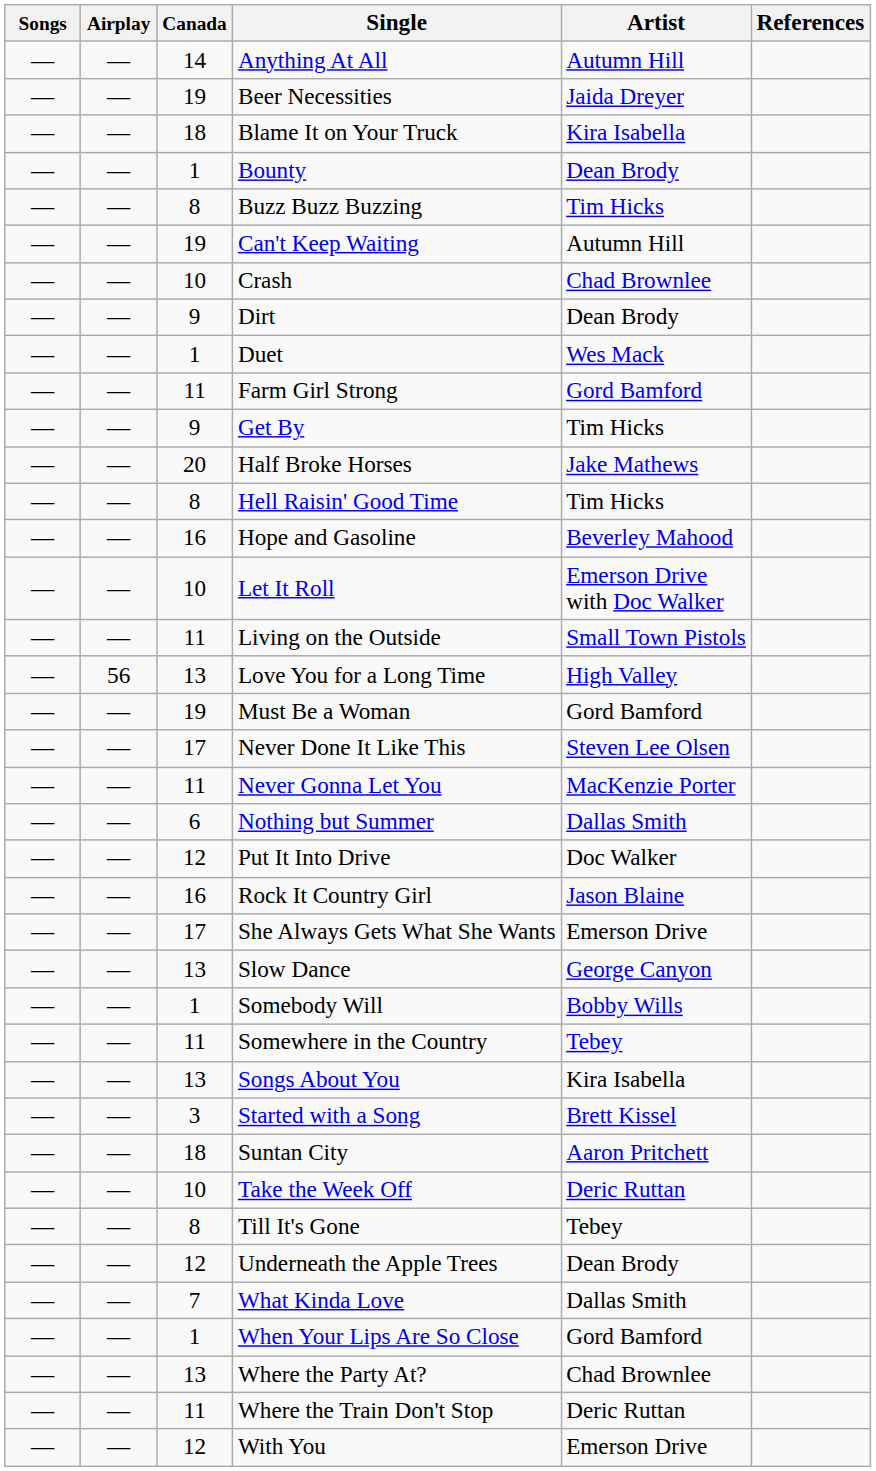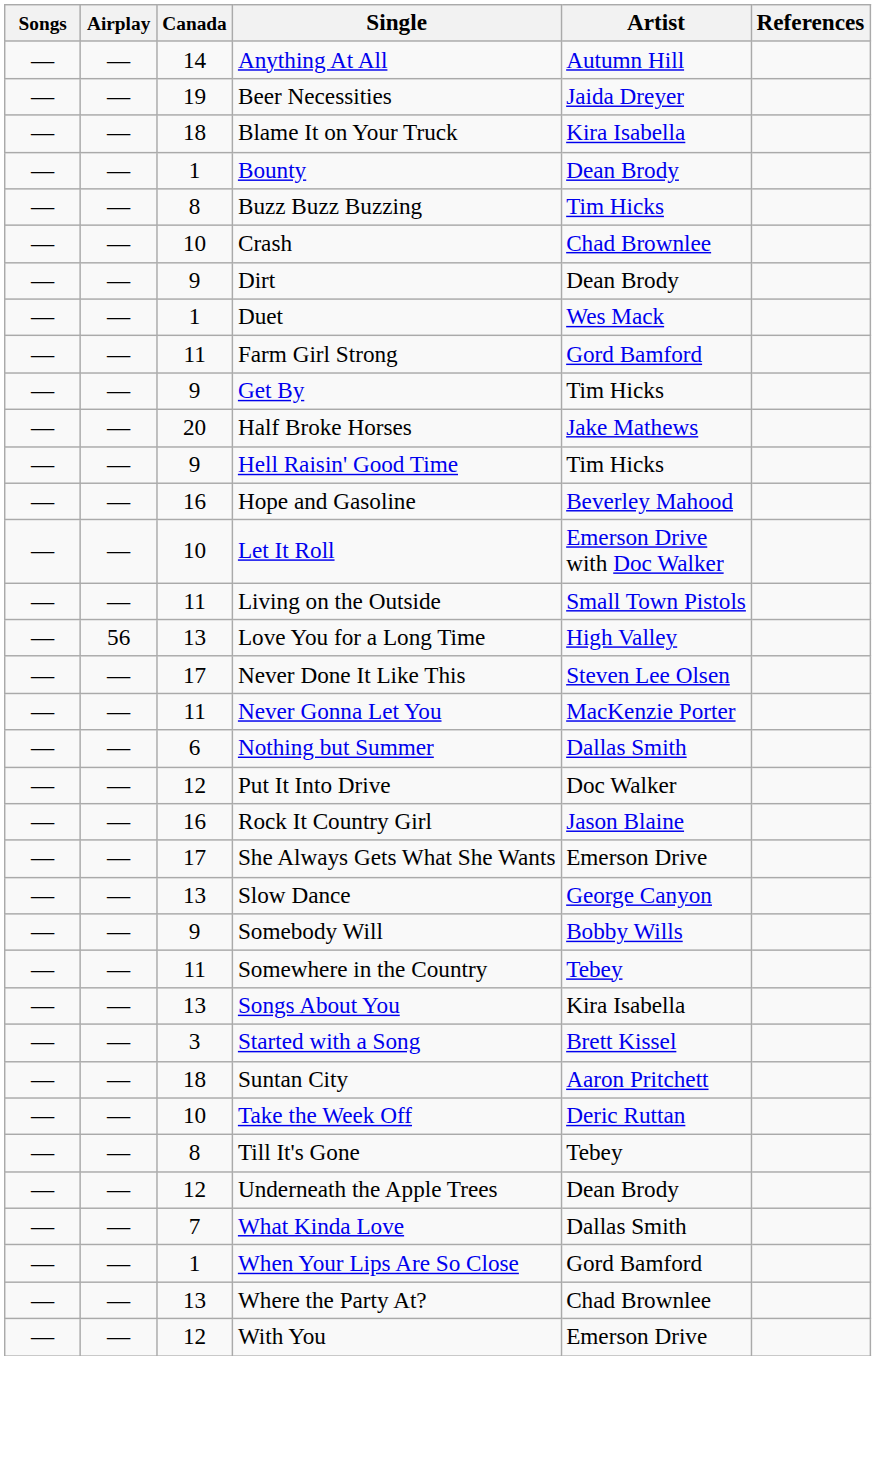 <table class="wikitable sortable">
 <tr>
 <th width=45><small>Songs</small></th>
 <th width=45><small>Airplay</small></th>
 <th width=45><small>Canada</small></th>
 <th width=auto>Single</th>
 <th width=auto>Artist</th>
 <th width=auto>References</th>
 </tr>
 <tr>
 <td align=center>—</td>
 <td align=center>—</td>
 <td align=center>14</td>
 <td><a href='#'>Anything At All</a></td>
 <td><a href='#'>Autumn Hill</a></td>
 <td></td>
 </tr>
 <tr>
 <td align=center>—</td>
 <td align=center>—</td>
 <td align=center>19</td>
 <td>Beer Necessities</td>
 <td><a href='#'>Jaida Dreyer</a></td>
 <td align=center></td>
 </tr>
 <tr>
 <td align=center>—</td>
 <td align=center>—</td>
 <td align=center>18</td>
 <td>Blame It on Your Truck</td>
 <td><a href='#'>Kira Isabella</a></td>
 <td align=center></td>
 </tr>
 <tr>
 <td align=center>—</td>
 <td align=center>—</td>
 <td align=center>1</td>
 <td><a href='#'>Bounty</a></td>
 <td><a href='#'>Dean Brody</a></td>
 <td></td>
 </tr>
 <tr>
 <td align=center>—</td>
 <td align=center>—</td>
 <td align=center>8</td>
 <td>Buzz Buzz Buzzing</td>
 <td><a href='#'>Tim Hicks</a></td>
 <td align=center></td>
 </tr>
 <tr>
 <td align=center>—</td>
 <td align=center>—</td>
-<td align=center>19</td>
-<td><a href='#'>Can't Keep Waiting</a></td>
-<td>Autumn Hill</td>
-<td></td>
-</tr>
-<tr>
-<td align=center>—</td>
-<td align=center>—</td>
 <td align=center>10</td>
 <td>Crash</td>
 <td><a href='#'>Chad Brownlee</a></td>
 <td align=center></td>
 </tr>
 <tr>
 <td align=center>—</td>
 <td align=center>—</td>
 <td align=center>9</td>
 <td>Dirt</td>
 <td>Dean Brody</td>
 <td align=center></td>
 </tr>
 <tr>
 <td align=center>—</td>
 <td align=center>—</td>
 <td align=center>1</td>
 <td>Duet</td>
 <td><a href='#'>Wes Mack</a></td>
 <td align=center></td>
 </tr>
 <tr>
 <td align=center>—</td>
 <td align=center>—</td>
 <td align=center>11</td>
 <td>Farm Girl Strong</td>
 <td><a href='#'>Gord Bamford</a></td>
 <td align=center></td>
 </tr>
 <tr>
 <td align=center>—</td>
 <td align=center>—</td>
 <td align=center>9</td>
 <td><a href='#'>Get By</a></td>
 <td>Tim Hicks</td>
 <td></td>
 </tr>
 <tr>
 <td align=center>—</td>
 <td align=center>—</td>
 <td align=center>20</td>
 <td>Half Broke Horses</td>
 <td><a href='#'>Jake Mathews</a></td>
 <td align=center></td>
 </tr>
 <tr>
 <td align=center>—</td>
 <td align=center>—</td>
-<td align=center>8</td>
+<td align=center>9</td>
 <td><a href='#'>Hell Raisin' Good Time</a></td>
 <td>Tim Hicks</td>
 <td></td>
 </tr>
 <tr>
 <td align=center>—</td>
 <td align=center>—</td>
 <td align=center>16</td>
 <td>Hope and Gasoline</td>
 <td><a href='#'>Beverley Mahood</a></td>
 <td align=center></td>
 </tr>
 <tr>
 <td align=center>—</td>
 <td align=center>—</td>
 <td align=center>10</td>
 <td><a href='#'>Let It Roll</a></td>
 <td><a href='#'>Emerson Drive</a><br>with <a href='#'>Doc Walker</a></td>
 <td></td>
 </tr>
 <tr>
 <td align=center>—</td>
 <td align=center>—</td>
 <td align=center>11</td>
 <td>Living on the Outside</td>
 <td><a href='#'>Small Town Pistols</a></td>
 <td align=center></td>
 </tr>
 <tr>
 <td align=center>—</td>
 <td align=center>56</td>
 <td align=center>13</td>
 <td>Love You for a Long Time</td>
 <td><a href='#'>High Valley</a></td>
-<td align=center></td>
-</tr>
-<tr>
-<td align=center>—</td>
-<td align=center>—</td>
-<td align=center>19</td>
-<td>Must Be a Woman</td>
-<td>Gord Bamford</td>
 <td align=center></td>
 </tr>
 <tr>
 <td align=center>—</td>
 <td align=center>—</td>
 <td align=center>17</td>
 <td>Never Done It Like This</td>
 <td><a href='#'>Steven Lee Olsen</a></td>
 <td align=center></td>
 </tr>
 <tr>
 <td align=center>—</td>
 <td align=center>—</td>
 <td align=center>11</td>
 <td><a href='#'>Never Gonna Let You</a></td>
 <td><a href='#'>MacKenzie Porter</a></td>
 <td align=center></td>
 </tr>
 <tr>
 <td align=center>—</td>
 <td align=center>—</td>
 <td align=center>6</td>
 <td><a href='#'>Nothing but Summer</a></td>
 <td><a href='#'>Dallas Smith</a></td>
 <td></td>
 </tr>
 <tr>
 <td align=center>—</td>
 <td align=center>—</td>
 <td align=center>12</td>
 <td>Put It Into Drive</td>
 <td>Doc Walker</td>
 <td align=center></td>
 </tr>
 <tr>
 <td align=center>—</td>
 <td align=center>—</td>
 <td align=center>16</td>
 <td>Rock It Country Girl</td>
 <td><a href='#'>Jason Blaine</a></td>
 <td align=center></td>
 </tr>
 <tr>
 <td align=center>—</td>
 <td align=center>—</td>
 <td align=center>17</td>
 <td>She Always Gets What She Wants</td>
 <td>Emerson Drive</td>
 <td align=center></td>
 </tr>
 <tr>
 <td align=center>—</td>
 <td align=center>—</td>
 <td align=center>13</td>
 <td>Slow Dance</td>
 <td><a href='#'>George Canyon</a></td>
 <td align=center></td>
 </tr>
 <tr>
 <td align=center>—</td>
 <td align=center>—</td>
-<td align=center>1</td>
+<td align=center>9</td>
 <td>Somebody Will</td>
 <td><a href='#'>Bobby Wills</a></td>
 <td align=center></td>
 </tr>
 <tr>
 <td align=center>—</td>
 <td align=center>—</td>
 <td align=center>11</td>
 <td>Somewhere in the Country</td>
 <td><a href='#'>Tebey</a></td>
 <td align=center></td>
 </tr>
 <tr>
 <td align=center>—</td>
 <td align=center>—</td>
 <td align=center>13</td>
 <td><a href='#'>Songs About You</a></td>
 <td>Kira Isabella</td>
 <td align=center></td>
 </tr>
 <tr>
 <td align=center>—</td>
 <td align=center>—</td>
 <td align=center>3</td>
 <td><a href='#'>Started with a Song</a></td>
 <td><a href='#'>Brett Kissel</a></td>
 <td></td>
 </tr>
 <tr>
 <td align=center>—</td>
 <td align=center>—</td>
 <td align=center>18</td>
 <td>Suntan City</td>
 <td><a href='#'>Aaron Pritchett</a></td>
 <td align=center></td>
 </tr>
 <tr>
 <td align=center>—</td>
 <td align=center>—</td>
 <td align=center>10</td>
 <td><a href='#'>Take the Week Off</a></td>
 <td><a href='#'>Deric Ruttan</a></td>
 <td></td>
 </tr>
 <tr>
 <td align=center>—</td>
 <td align=center>—</td>
 <td align=center>8</td>
 <td>Till It's Gone</td>
 <td>Tebey</td>
 <td align=center></td>
 </tr>
 <tr>
 <td align=center>—</td>
 <td align=center>—</td>
 <td align=center>12</td>
 <td>Underneath the Apple Trees</td>
 <td>Dean Brody</td>
 <td align=center></td>
 </tr>
 <tr>
 <td align=center>—</td>
 <td align=center>—</td>
 <td align=center>7</td>
 <td><a href='#'>What Kinda Love</a></td>
 <td>Dallas Smith</td>
 <td></td>
 </tr>
 <tr>
 <td align=center>—</td>
 <td align=center>—</td>
 <td align=center>1</td>
 <td><a href='#'>When Your Lips Are So Close</a></td>
 <td>Gord Bamford</td>
 <td></td>
 </tr>
 <tr>
 <td align=center>—</td>
 <td align=center>—</td>
 <td align=center>13</td>
 <td>Where the Party At?</td>
 <td>Chad Brownlee</td>
 <td align=center></td>
 </tr>
 <tr>
 <td align=center>—</td>
 <td align=center>—</td>
-<td align=center>11</td>
-<td>Where the Train Don't Stop</td>
-<td>Deric Ruttan</td>
-<td align=center></td>
-</tr>
-<tr>
-<td align=center>—</td>
-<td align=center>—</td>
 <td align=center>12</td>
 <td>With You</td>
 <td>Emerson Drive</td>
 <td align=center></td>
 </tr>
 </table>
